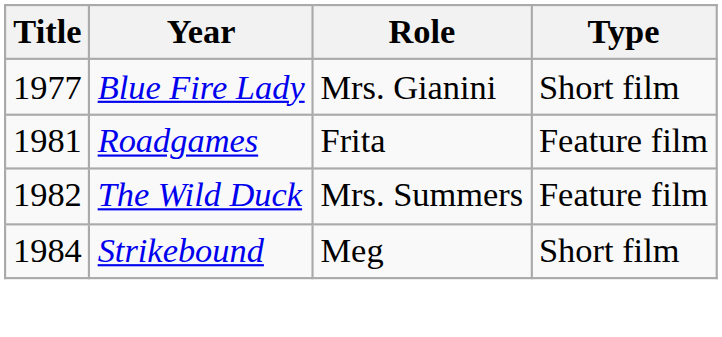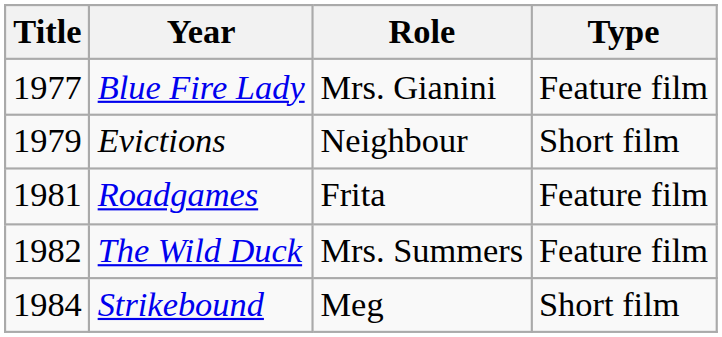 <table class="wikitable">
 <tr>
 <th>Title</th>
 <th>Year</th>
 <th>Role</th>
 <th>Type</th>
 </tr>
 <tr>
 <td>1977</td>
 <td><em><a href='#'>Blue Fire Lady</a></em></td>
 <td>Mrs. Gianini</td>
+<td>Feature film</td>
+</tr>
+<tr>
+<td>1979</td>
+<td><em>Evictions</em></td>
+<td>Neighbour</td>
 <td>Short film</td>
 </tr>
 <tr>
 <td>1981</td>
 <td><em><a href='#'>Roadgames</a></em></td>
 <td>Frita</td>
 <td>Feature film</td>
 </tr>
 <tr>
 <td>1982</td>
 <td><em><a href='#'>The Wild Duck</a></em></td>
 <td>Mrs. Summers</td>
 <td>Feature film</td>
 </tr>
 <tr>
 <td>1984</td>
 <td><em><a href='#'>Strikebound</a></em></td>
 <td>Meg</td>
 <td>Short film</td>
 </tr>
 </table>
